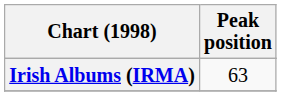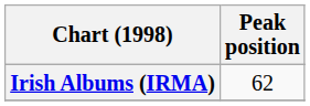 <table class="wikitable sortable plainrowheaders" style="text-align:center">
 <tr>
 <th scope="col">Chart (1998)</th>
 <th scope="col">Peak<br> position</th>
 </tr>
 <tr>
 </tr>
 <tr>
 </tr>
 <tr>
 </tr>
 <tr>
 </tr>
 <tr>
 <th scope="row"><a href='#'>Irish Albums</a> (<a href='#'>IRMA</a>)</th>
-<td align="center">63</td>
+<td align="center">62</td>
 </tr>
 <tr>
 </tr>
 <tr>
 </tr>
 <tr>
 </tr>
 <tr>
 </tr>
 </table>
